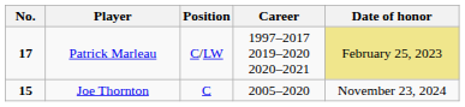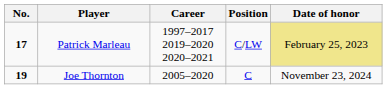 <table class="wikitable" style="text-align:center">
 <tr>
 <th width=40px>No.</th>
 <th width=150px>Player</th>
+<th width=100px>Career</th>
 <th width=40px>Position</th>
-<th width=100px>Career</th>
 <th width=150px>Date of honor</th>
 </tr>
 <tr>
 <td><strong>17</strong></td>
 <td><a href='#'>Patrick Marleau</a></td>
+<td>1997–2017<br>2019–2020<br>2020–2021</td>
 <td><a href='#'>C</a>/<a href='#'>LW</a></td>
-<td>1997–2017<br>2019–2020<br>2020–2021</td>
 <td style="background: khaki;">February 25, 2023</td>
 </tr>
 <tr>
-<td><strong>15</strong></td>
+<td><strong>19</strong></td>
 <td><a href='#'>Joe Thornton</a></td>
+<td>2005–2020</td>
 <td><a href='#'>C</a></td>
-<td>2005–2020</td>
 <td>November 23, 2024</td>
 </tr>
 </table>
